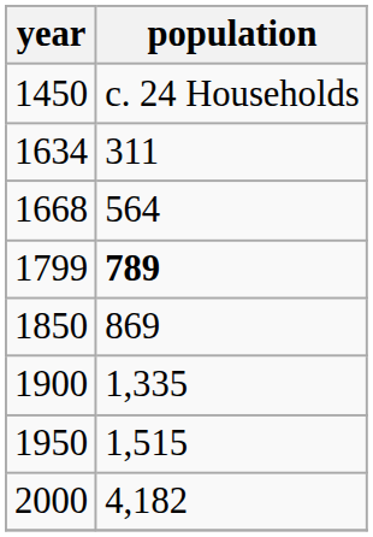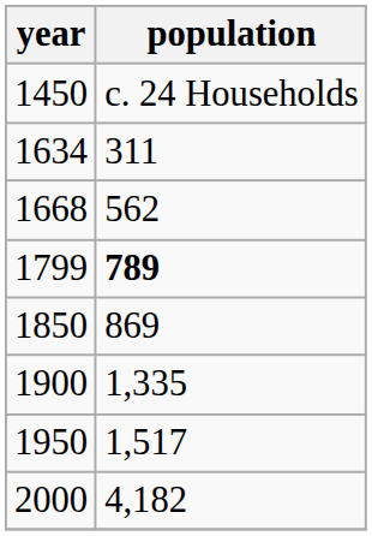 <table class="wikitable">
 <tr>
 <th>year</th>
 <th>population</th>
 </tr>
 <tr>
 <td>1450</td>
 <td>c. 24 Households</td>
 </tr>
 <tr>
 <td>1634</td>
 <td>311</td>
 </tr>
 <tr>
 <td>1668</td>
-<td>564</td>
+<td>562</td>
 </tr>
 <tr>
 <td>1799</td>
 <td><strong>789</strong></td>
 </tr>
 <tr>
 <td>1850</td>
 <td>869</td>
 </tr>
 <tr>
 <td>1900</td>
 <td>1,335</td>
 </tr>
 <tr>
 <td>1950</td>
-<td>1,515</td>
+<td>1,517</td>
 </tr>
 <tr>
 <td>2000</td>
 <td>4,182</td>
 </tr>
 <tr>
 </tr>
 </table>
